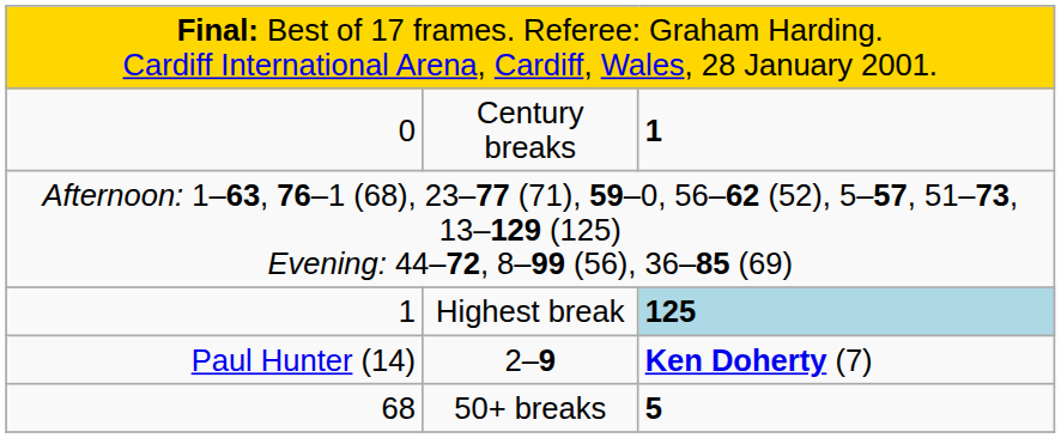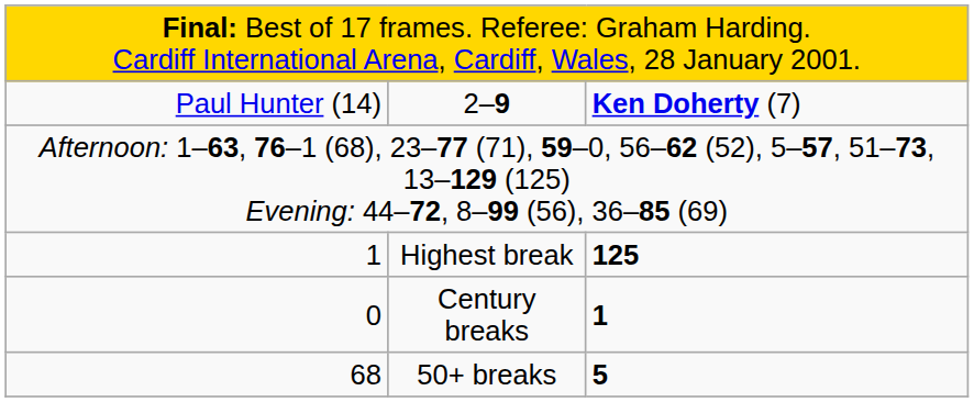 <table class="wikitable" style="font-size: 95%; margin: 1em auto 1em auto;">
 <tr>
 <td colspan="3" align="center" bgcolor="#ffd700"><strong>Final:</strong> Best of 17 frames. Referee: Graham Harding.<br><a href='#'>Cardiff International Arena</a>, <a href='#'>Cardiff</a>, <a href='#'>Wales</a>, 28 January 2001.</td>
+</tr>
+<tr>
+<td width="200" align="right"><a href='#'>Paul Hunter</a> (14)<br></td>
+<td width="100" align="center">2–<strong>9</strong></td>
+<td width="200"><strong><a href='#'>Ken Doherty</a></strong> (7)<br></td>
+</tr>
+<tr>
+<td colspan="3" align="center" style="font-size: 100%"><em>Afternoon:</em> 1–<strong>63</strong>, <strong>76</strong>–1 (68), 23–<strong>77</strong> (71), <strong>59</strong>–0, 56–<strong>62</strong> (52), 5–<strong>57</strong>, 51–<strong>73</strong>, 13–<strong>129</strong> (125)<br><em>Evening:</em> 44–<strong>72</strong>, 8–<strong>99</strong> (56), 36–<strong>85</strong> (69)</td>
+</tr>
+<tr>
+<td align="right">1</td>
+<td align="center">Highest break</td>
+<td><strong>125</strong></td>
 </tr>
 <tr>
 <td align="right">0</td>
 <td align="center">Century breaks</td>
 <td><strong>1</strong></td>
 </tr>
 <tr>
-<td colspan="3" align="center" style="font-size: 100%"><em>Afternoon:</em> 1–<strong>63</strong>, <strong>76</strong>–1 (68), 23–<strong>77</strong> (71), <strong>59</strong>–0, 56–<strong>62</strong> (52), 5–<strong>57</strong>, 51–<strong>73</strong>, 13–<strong>129</strong> (125)<br><em>Evening:</em> 44–<strong>72</strong>, 8–<strong>99</strong> (56), 36–<strong>85</strong> (69)</td>
-</tr>
-<tr>
-<td align="right">1</td>
-<td align="center">Highest break</td>
-<td style="background: lightblue;"><strong>125</strong></td>
-</tr>
-<tr>
-<td width="200" align="right"><a href='#'>Paul Hunter</a> (14)<br></td>
-<td width="100" align="center">2–<strong>9</strong></td>
-<td width="200"><strong><a href='#'>Ken Doherty</a></strong> (7)<br></td>
-</tr>
-<tr>
 <td align="right">68</td>
 <td align="center">50+ breaks</td>
 <td><strong>5</strong></td>
 </tr>
 </table>
